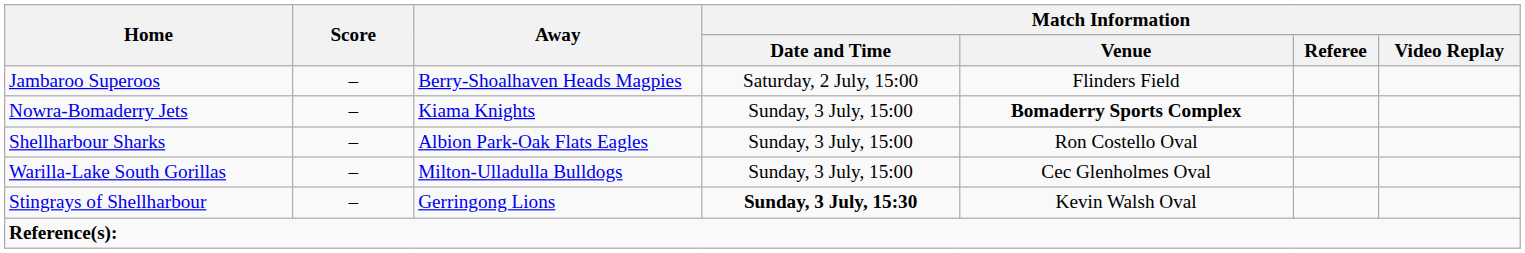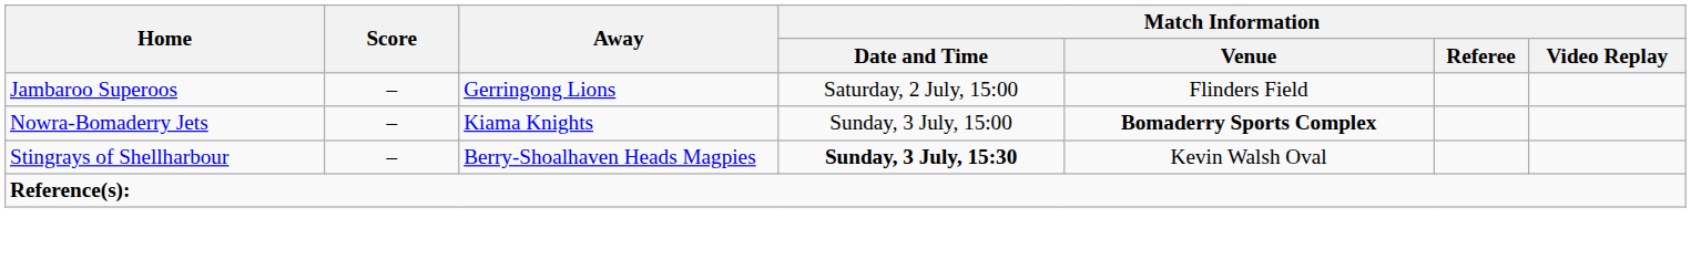 <table class="wikitable" width="100% text-align:center;">
 <tr>
 <th rowspan="2" width="19%">Home</th>
 <th rowspan="2" width="8%">Score</th>
 <th rowspan="2" width="19%">Away</th>
 <th colspan="4">Match Information</th>
 </tr>
 <tr bgcolor="#CCCCCC">
 <th width="17%">Date and Time</th>
 <th width="22%">Venue</th>
 <th>Referee</th>
 <th>Video Replay</th>
 </tr>
 <tr>
 <td> <a href='#'>Jambaroo Superoos</a></td>
 <td style="text-align:center;">–</td>
-<td> <a href='#'>Berry-Shoalhaven Heads Magpies</a></td>
+<td> <a href='#'>Gerringong Lions</a></td>
 <td style="text-align:center;">Saturday, 2 July, 15:00</td>
 <td style="text-align:center;">Flinders Field</td>
 <td style="text-align:center;"></td>
 <td style="text-align:center;"></td>
 </tr>
 <tr>
 <td> <a href='#'>Nowra-Bomaderry Jets</a></td>
 <td style="text-align:center;">–</td>
 <td> <a href='#'>Kiama Knights</a></td>
 <td style="text-align:center;">Sunday, 3 July, 15:00</td>
 <td style="text-align:center;"><strong>Bomaderry Sports Complex</strong></td>
 <td style="text-align:center;"></td>
 <td style="text-align:center;"></td>
 </tr>
 <tr>
-<td> <a href='#'>Shellharbour Sharks</a></td>
-<td style="text-align:center;">–</td>
-<td> <a href='#'>Albion Park-Oak Flats Eagles</a></td>
-<td style="text-align:center;">Sunday, 3 July, 15:00</td>
-<td style="text-align:center;">Ron Costello Oval</td>
-<td style="text-align:center;"></td>
-<td style="text-align:center;"></td>
-</tr>
-<tr>
-<td> <a href='#'>Warilla-Lake South Gorillas</a></td>
-<td style="text-align:center;">–</td>
-<td> <a href='#'>Milton-Ulladulla Bulldogs</a></td>
-<td style="text-align:center;">Sunday, 3 July, 15:00</td>
-<td style="text-align:center;">Cec Glenholmes Oval</td>
-<td style="text-align:center;"></td>
-<td style="text-align:center;"></td>
-</tr>
-<tr>
 <td> <a href='#'>Stingrays of Shellharbour</a></td>
 <td style="text-align:center;">–</td>
-<td> <a href='#'>Gerringong Lions</a></td>
+<td> <a href='#'>Berry-Shoalhaven Heads Magpies</a></td>
 <td style="text-align:center;"><strong>Sunday, 3 July, 15:30</strong></td>
 <td style="text-align:center;">Kevin Walsh Oval</td>
 <td style="text-align:center;"></td>
 <td style="text-align:center;"></td>
 </tr>
 <tr>
 <td colspan="7"><strong>Reference(s):</strong></td>
 </tr>
 </table>
